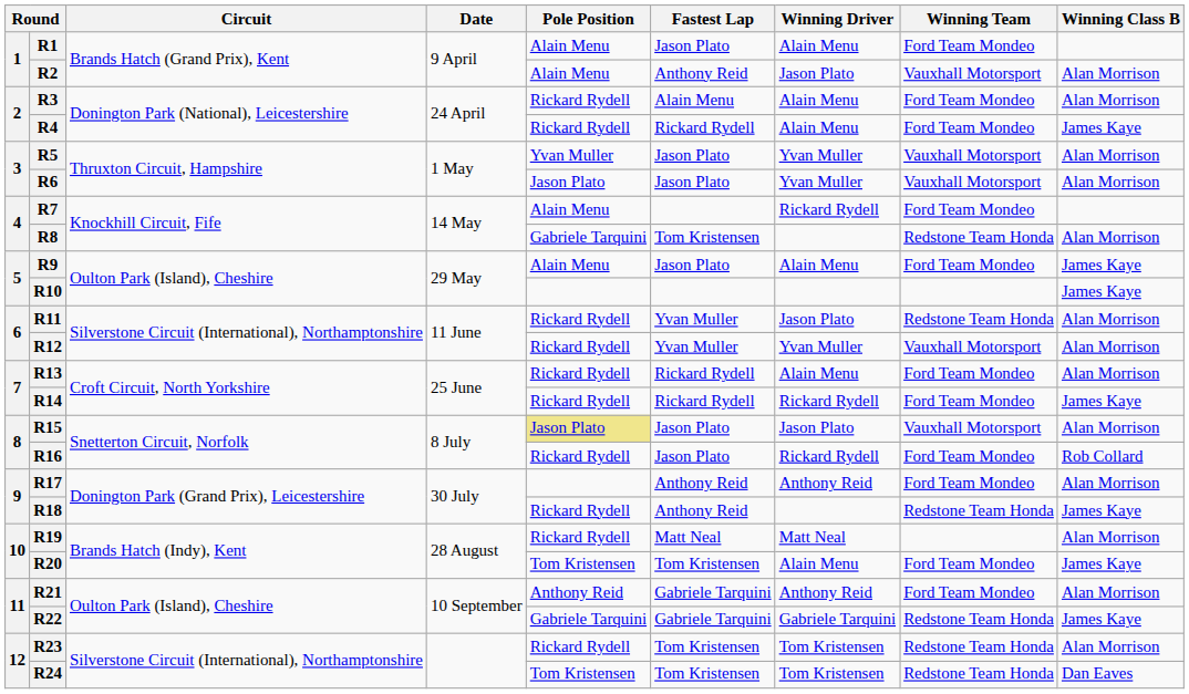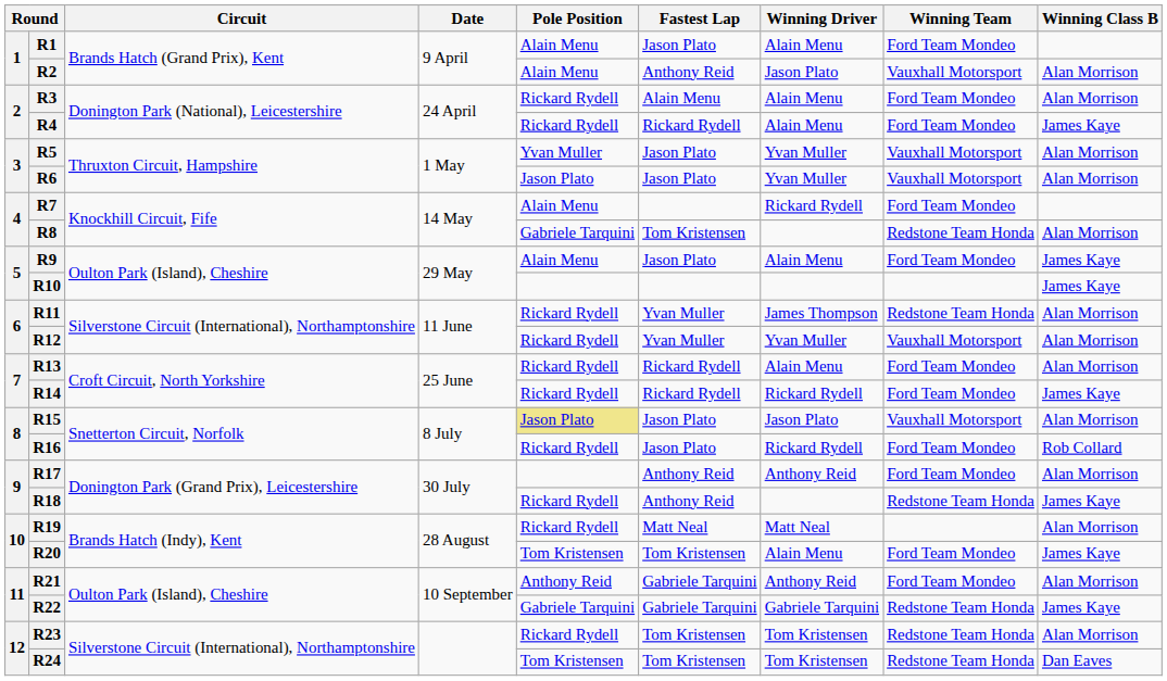 <table class="wikitable" style="font-size: 85%">
 <tr>
 <th colspan=2>Round</th>
 <th>Circuit</th>
 <th>Date</th>
 <th>Pole Position</th>
 <th>Fastest Lap</th>
 <th>Winning Driver</th>
 <th>Winning Team</th>
 <th>Winning Class B</th>
 </tr>
 <tr>
 <th rowspan=2>1</th>
 <th>R1</th>
 <td rowspan=2><a href='#'>Brands Hatch</a> (Grand Prix), <a href='#'>Kent</a></td>
 <td rowspan=2>9 April</td>
 <td> <a href='#'>Alain Menu</a></td>
 <td> <a href='#'>Jason Plato</a></td>
 <td> <a href='#'>Alain Menu</a></td>
 <td><a href='#'>Ford Team Mondeo</a></td>
 <td></td>
 </tr>
 <tr>
 <th>R2</th>
 <td> <a href='#'>Alain Menu</a></td>
 <td> <a href='#'>Anthony Reid</a></td>
 <td> <a href='#'>Jason Plato</a></td>
 <td><a href='#'>Vauxhall Motorsport</a></td>
 <td> <a href='#'>Alan Morrison</a></td>
 </tr>
 <tr>
 <th rowspan=2>2</th>
 <th>R3</th>
 <td rowspan=2><a href='#'>Donington Park</a> (National), <a href='#'>Leicestershire</a></td>
 <td rowspan=2>24 April</td>
 <td> <a href='#'>Rickard Rydell</a></td>
 <td> <a href='#'>Alain Menu</a></td>
 <td> <a href='#'>Alain Menu</a></td>
 <td><a href='#'>Ford Team Mondeo</a></td>
 <td> <a href='#'>Alan Morrison</a></td>
 </tr>
 <tr>
 <th>R4</th>
 <td> <a href='#'>Rickard Rydell</a></td>
 <td> <a href='#'>Rickard Rydell</a></td>
 <td> <a href='#'>Alain Menu</a></td>
 <td><a href='#'>Ford Team Mondeo</a></td>
 <td> <a href='#'>James Kaye</a></td>
 </tr>
 <tr>
 <th rowspan=2>3</th>
 <th>R5</th>
 <td rowspan=2><a href='#'>Thruxton Circuit</a>, <a href='#'>Hampshire</a></td>
 <td rowspan=2>1 May</td>
 <td> <a href='#'>Yvan Muller</a></td>
 <td> <a href='#'>Jason Plato</a></td>
 <td> <a href='#'>Yvan Muller</a></td>
 <td><a href='#'>Vauxhall Motorsport</a></td>
 <td> <a href='#'>Alan Morrison</a></td>
 </tr>
 <tr>
 <th>R6</th>
 <td> <a href='#'>Jason Plato</a></td>
 <td> <a href='#'>Jason Plato</a></td>
 <td> <a href='#'>Yvan Muller</a></td>
 <td><a href='#'>Vauxhall Motorsport</a></td>
 <td> <a href='#'>Alan Morrison</a></td>
 </tr>
 <tr>
 <th rowspan=2>4</th>
 <th>R7</th>
 <td rowspan=2><a href='#'>Knockhill Circuit</a>, <a href='#'>Fife</a></td>
 <td rowspan=2>14 May</td>
 <td> <a href='#'>Alain Menu</a></td>
 <td></td>
 <td> <a href='#'>Rickard Rydell</a></td>
 <td><a href='#'>Ford Team Mondeo</a></td>
 <td></td>
 </tr>
 <tr>
 <th>R8</th>
 <td> <a href='#'>Gabriele Tarquini</a></td>
 <td> <a href='#'>Tom Kristensen</a></td>
 <td></td>
 <td><a href='#'>Redstone Team Honda</a></td>
 <td> <a href='#'>Alan Morrison</a></td>
 </tr>
 <tr>
 <th rowspan=2>5</th>
 <th>R9</th>
 <td rowspan=2><a href='#'>Oulton Park</a> (Island), <a href='#'>Cheshire</a></td>
 <td rowspan=2>29 May</td>
 <td> <a href='#'>Alain Menu</a></td>
 <td> <a href='#'>Jason Plato</a></td>
 <td> <a href='#'>Alain Menu</a></td>
 <td><a href='#'>Ford Team Mondeo</a></td>
 <td> <a href='#'>James Kaye</a></td>
 </tr>
 <tr>
 <th>R10</th>
 <td></td>
 <td></td>
 <td></td>
 <td></td>
 <td> <a href='#'>James Kaye</a></td>
 </tr>
 <tr>
 <th rowspan=2>6</th>
 <th>R11</th>
 <td rowspan=2 nowrap><a href='#'>Silverstone Circuit</a> (International), <a href='#'>Northamptonshire</a></td>
 <td rowspan=2>11 June</td>
 <td> <a href='#'>Rickard Rydell</a></td>
 <td> <a href='#'>Yvan Muller</a></td>
-<td> <a href='#'>Jason Plato</a></td>
+<td nowrap> <a href='#'>James Thompson</a></td>
 <td><a href='#'>Redstone Team Honda</a></td>
 <td> <a href='#'>Alan Morrison</a></td>
 </tr>
 <tr>
 <th>R12</th>
 <td> <a href='#'>Rickard Rydell</a></td>
 <td> <a href='#'>Yvan Muller</a></td>
 <td> <a href='#'>Yvan Muller</a></td>
 <td><a href='#'>Vauxhall Motorsport</a></td>
 <td> <a href='#'>Alan Morrison</a></td>
 </tr>
 <tr>
 <th rowspan=2>7</th>
 <th>R13</th>
 <td rowspan=2><a href='#'>Croft Circuit</a>, <a href='#'>North Yorkshire</a></td>
 <td rowspan=2>25 June</td>
 <td> <a href='#'>Rickard Rydell</a></td>
 <td> <a href='#'>Rickard Rydell</a></td>
 <td> <a href='#'>Alain Menu</a></td>
 <td><a href='#'>Ford Team Mondeo</a></td>
 <td> <a href='#'>Alan Morrison</a></td>
 </tr>
 <tr>
 <th>R14</th>
 <td> <a href='#'>Rickard Rydell</a></td>
 <td> <a href='#'>Rickard Rydell</a></td>
 <td> <a href='#'>Rickard Rydell</a></td>
 <td><a href='#'>Ford Team Mondeo</a></td>
 <td> <a href='#'>James Kaye</a></td>
 </tr>
 <tr>
 <th rowspan=2>8</th>
 <th>R15</th>
 <td rowspan=2><a href='#'>Snetterton Circuit</a>, <a href='#'>Norfolk</a></td>
 <td rowspan=2>8 July</td>
 <td style="background: khaki;"> <a href='#'>Jason Plato</a></td>
 <td> <a href='#'>Jason Plato</a></td>
 <td> <a href='#'>Jason Plato</a></td>
 <td><a href='#'>Vauxhall Motorsport</a></td>
 <td> <a href='#'>Alan Morrison</a></td>
 </tr>
 <tr>
 <th>R16</th>
 <td> <a href='#'>Rickard Rydell</a></td>
 <td> <a href='#'>Jason Plato</a></td>
 <td> <a href='#'>Rickard Rydell</a></td>
 <td><a href='#'>Ford Team Mondeo</a></td>
 <td> <a href='#'>Rob Collard</a></td>
 </tr>
 <tr>
 <th rowspan=2>9</th>
 <th>R17</th>
 <td rowspan=2><a href='#'>Donington Park</a> (Grand Prix), <a href='#'>Leicestershire</a></td>
 <td rowspan=2>30 July</td>
 <td></td>
 <td> <a href='#'>Anthony Reid</a></td>
 <td> <a href='#'>Anthony Reid</a></td>
 <td><a href='#'>Ford Team Mondeo</a></td>
 <td> <a href='#'>Alan Morrison</a></td>
 </tr>
 <tr>
 <th>R18</th>
 <td> <a href='#'>Rickard Rydell</a></td>
 <td> <a href='#'>Anthony Reid</a></td>
 <td></td>
 <td><a href='#'>Redstone Team Honda</a></td>
 <td> <a href='#'>James Kaye</a></td>
 </tr>
 <tr>
 <th rowspan=2>10</th>
 <th>R19</th>
 <td rowspan=2><a href='#'>Brands Hatch</a> (Indy), <a href='#'>Kent</a></td>
 <td rowspan=2>28 August</td>
 <td> <a href='#'>Rickard Rydell</a></td>
 <td> <a href='#'>Matt Neal</a></td>
 <td> <a href='#'>Matt Neal</a></td>
 <td></td>
 <td> <a href='#'>Alan Morrison</a></td>
 </tr>
 <tr>
 <th>R20</th>
 <td> <a href='#'>Tom Kristensen</a></td>
 <td> <a href='#'>Tom Kristensen</a></td>
 <td> <a href='#'>Alain Menu</a></td>
 <td><a href='#'>Ford Team Mondeo</a></td>
 <td> <a href='#'>James Kaye</a></td>
 </tr>
 <tr>
 <th rowspan=2>11</th>
 <th>R21</th>
 <td rowspan=2><a href='#'>Oulton Park</a> (Island), <a href='#'>Cheshire</a></td>
 <td rowspan=2>10 September</td>
 <td> <a href='#'>Anthony Reid</a></td>
 <td> <a href='#'>Gabriele Tarquini</a></td>
 <td> <a href='#'>Anthony Reid</a></td>
 <td><a href='#'>Ford Team Mondeo</a></td>
 <td> <a href='#'>Alan Morrison</a></td>
 </tr>
 <tr>
 <th>R22</th>
 <td> <a href='#'>Gabriele Tarquini</a></td>
 <td> <a href='#'>Gabriele Tarquini</a></td>
 <td> <a href='#'>Gabriele Tarquini</a></td>
 <td><a href='#'>Redstone Team Honda</a></td>
 <td> <a href='#'>James Kaye</a></td>
 </tr>
 <tr>
 <th rowspan=2>12</th>
 <th>R23</th>
 <td rowspan=2><a href='#'>Silverstone Circuit</a> (International), <a href='#'>Northamptonshire</a></td>
 <td rowspan=2></td>
 <td> <a href='#'>Rickard Rydell</a></td>
 <td> <a href='#'>Tom Kristensen</a></td>
 <td> <a href='#'>Tom Kristensen</a></td>
 <td><a href='#'>Redstone Team Honda</a></td>
 <td> <a href='#'>Alan Morrison</a></td>
 </tr>
 <tr>
 <th>R24</th>
 <td> <a href='#'>Tom Kristensen</a></td>
 <td> <a href='#'>Tom Kristensen</a></td>
 <td> <a href='#'>Tom Kristensen</a></td>
 <td><a href='#'>Redstone Team Honda</a></td>
 <td> <a href='#'>Dan Eaves</a></td>
 </tr>
 </table>
